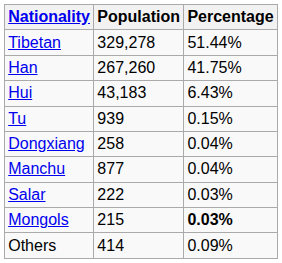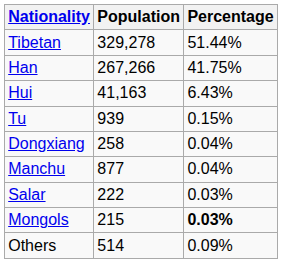 <table class="wikitable">
 <tr>
 <th><a href='#'>Nationality</a></th>
 <th>Population</th>
 <th>Percentage</th>
 </tr>
 <tr>
 <td><a href='#'>Tibetan</a></td>
 <td>329,278</td>
 <td>51.44%</td>
 </tr>
 <tr>
 <td><a href='#'>Han</a></td>
-<td>267,260</td>
+<td>267,266</td>
 <td>41.75%</td>
 </tr>
 <tr>
 <td><a href='#'>Hui</a></td>
-<td>43,183</td>
+<td>41,163</td>
 <td>6.43%</td>
 </tr>
 <tr>
 <td><a href='#'>Tu</a></td>
 <td>939</td>
 <td>0.15%</td>
 </tr>
 <tr>
 <td><a href='#'>Dongxiang</a></td>
 <td>258</td>
 <td>0.04%</td>
 </tr>
 <tr>
 <td><a href='#'>Manchu</a></td>
 <td>877</td>
 <td>0.04%</td>
 </tr>
 <tr>
 <td><a href='#'>Salar</a></td>
 <td>222</td>
 <td>0.03%</td>
 </tr>
 <tr>
 <td><a href='#'>Mongols</a></td>
 <td>215</td>
 <td><strong>0.03%</strong></td>
 </tr>
 <tr>
 <td>Others</td>
-<td>414</td>
+<td>514</td>
 <td>0.09%</td>
 </tr>
 </table>
